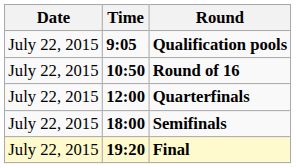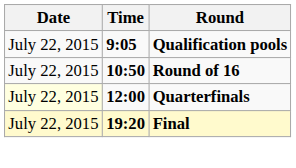 <table class="wikitable">
 <tr>
 <th>Date</th>
 <th>Time</th>
 <th>Round</th>
 </tr>
 <tr>
 <td>July 22, 2015</td>
 <td><strong>9:05</strong></td>
 <td><strong>Qualification pools</strong></td>
 </tr>
 <tr>
 <td>July 22, 2015</td>
 <td><strong>10:50</strong></td>
 <td><strong>Round of 16</strong></td>
 </tr>
 <tr>
-<td>July 22, 2015</td>
+<td style="background: lightyellow;">July 22, 2015</td>
 <td><strong>12:00</strong></td>
 <td><strong>Quarterfinals</strong></td>
-</tr>
-<tr>
-<td>July 22, 2015</td>
-<td><strong>18:00</strong></td>
-<td><strong>Semifinals</strong></td>
 </tr>
 <tr style=background:lemonchiffon>
 <td>July 22, 2015</td>
 <td><strong>19:20</strong></td>
 <td><strong>Final</strong></td>
 </tr>
 </table>
